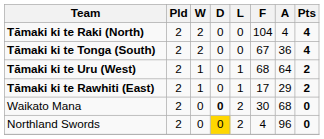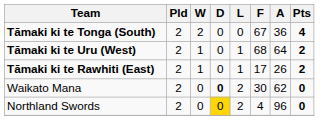 <table class="wikitable" style="text-align:center;">
 <tr>
 <th width=215>Team</th>
 <th width=20 abbr="Played">Pld</th>
 <th width=20 abbr="Won">W</th>
 <th width=20 abbr="Drawn">D</th>
 <th width=20 abbr="Lost">L</th>
 <th width=20 abbr="For">F</th>
 <th width=20 abbr="Against">A</th>
 <th width=20 abbr="Points">Pts</th>
-</tr>
-<tr>
-<td style="text-align:left;"><strong>Tāmaki ki te Raki (North)</strong></td>
-<td>2</td>
-<td>2</td>
-<td>0</td>
-<td>0</td>
-<td>104</td>
-<td>4</td>
-<td><strong>4</strong></td>
 </tr>
 <tr>
 <td style="text-align:left;"><strong>Tāmaki ki te Tonga (South)</strong></td>
 <td>2</td>
 <td>2</td>
 <td>0</td>
 <td>0</td>
 <td>67</td>
 <td>36</td>
 <td><strong>4</strong></td>
 </tr>
 <tr>
 <td style="text-align:left;"><strong>Tāmaki ki te Uru (West)</strong></td>
 <td>2</td>
 <td>1</td>
 <td>0</td>
 <td>1</td>
 <td>68</td>
 <td>64</td>
 <td><strong>2</strong></td>
 </tr>
 <tr>
 <td style="text-align:left;"><strong>Tāmaki ki te Rawhiti (East)</strong></td>
 <td>2</td>
 <td>1</td>
 <td>0</td>
 <td>1</td>
 <td>17</td>
-<td>29</td>
+<td>26</td>
 <td><strong>2</strong></td>
 </tr>
 <tr>
 <td style="text-align:left;">Waikato Mana</td>
 <td>2</td>
 <td>0</td>
 <td><strong>0</strong></td>
 <td>2</td>
 <td>30</td>
-<td>68</td>
+<td>62</td>
 <td><strong>0</strong></td>
 </tr>
 <tr>
 <td style="text-align:left;">Northland Swords</td>
 <td>2</td>
 <td>0</td>
 <td style="background: gold;">0</td>
 <td>2</td>
 <td>4</td>
 <td>96</td>
 <td><strong>0</strong></td>
 </tr>
 <tr>
 </tr>
 </table>
